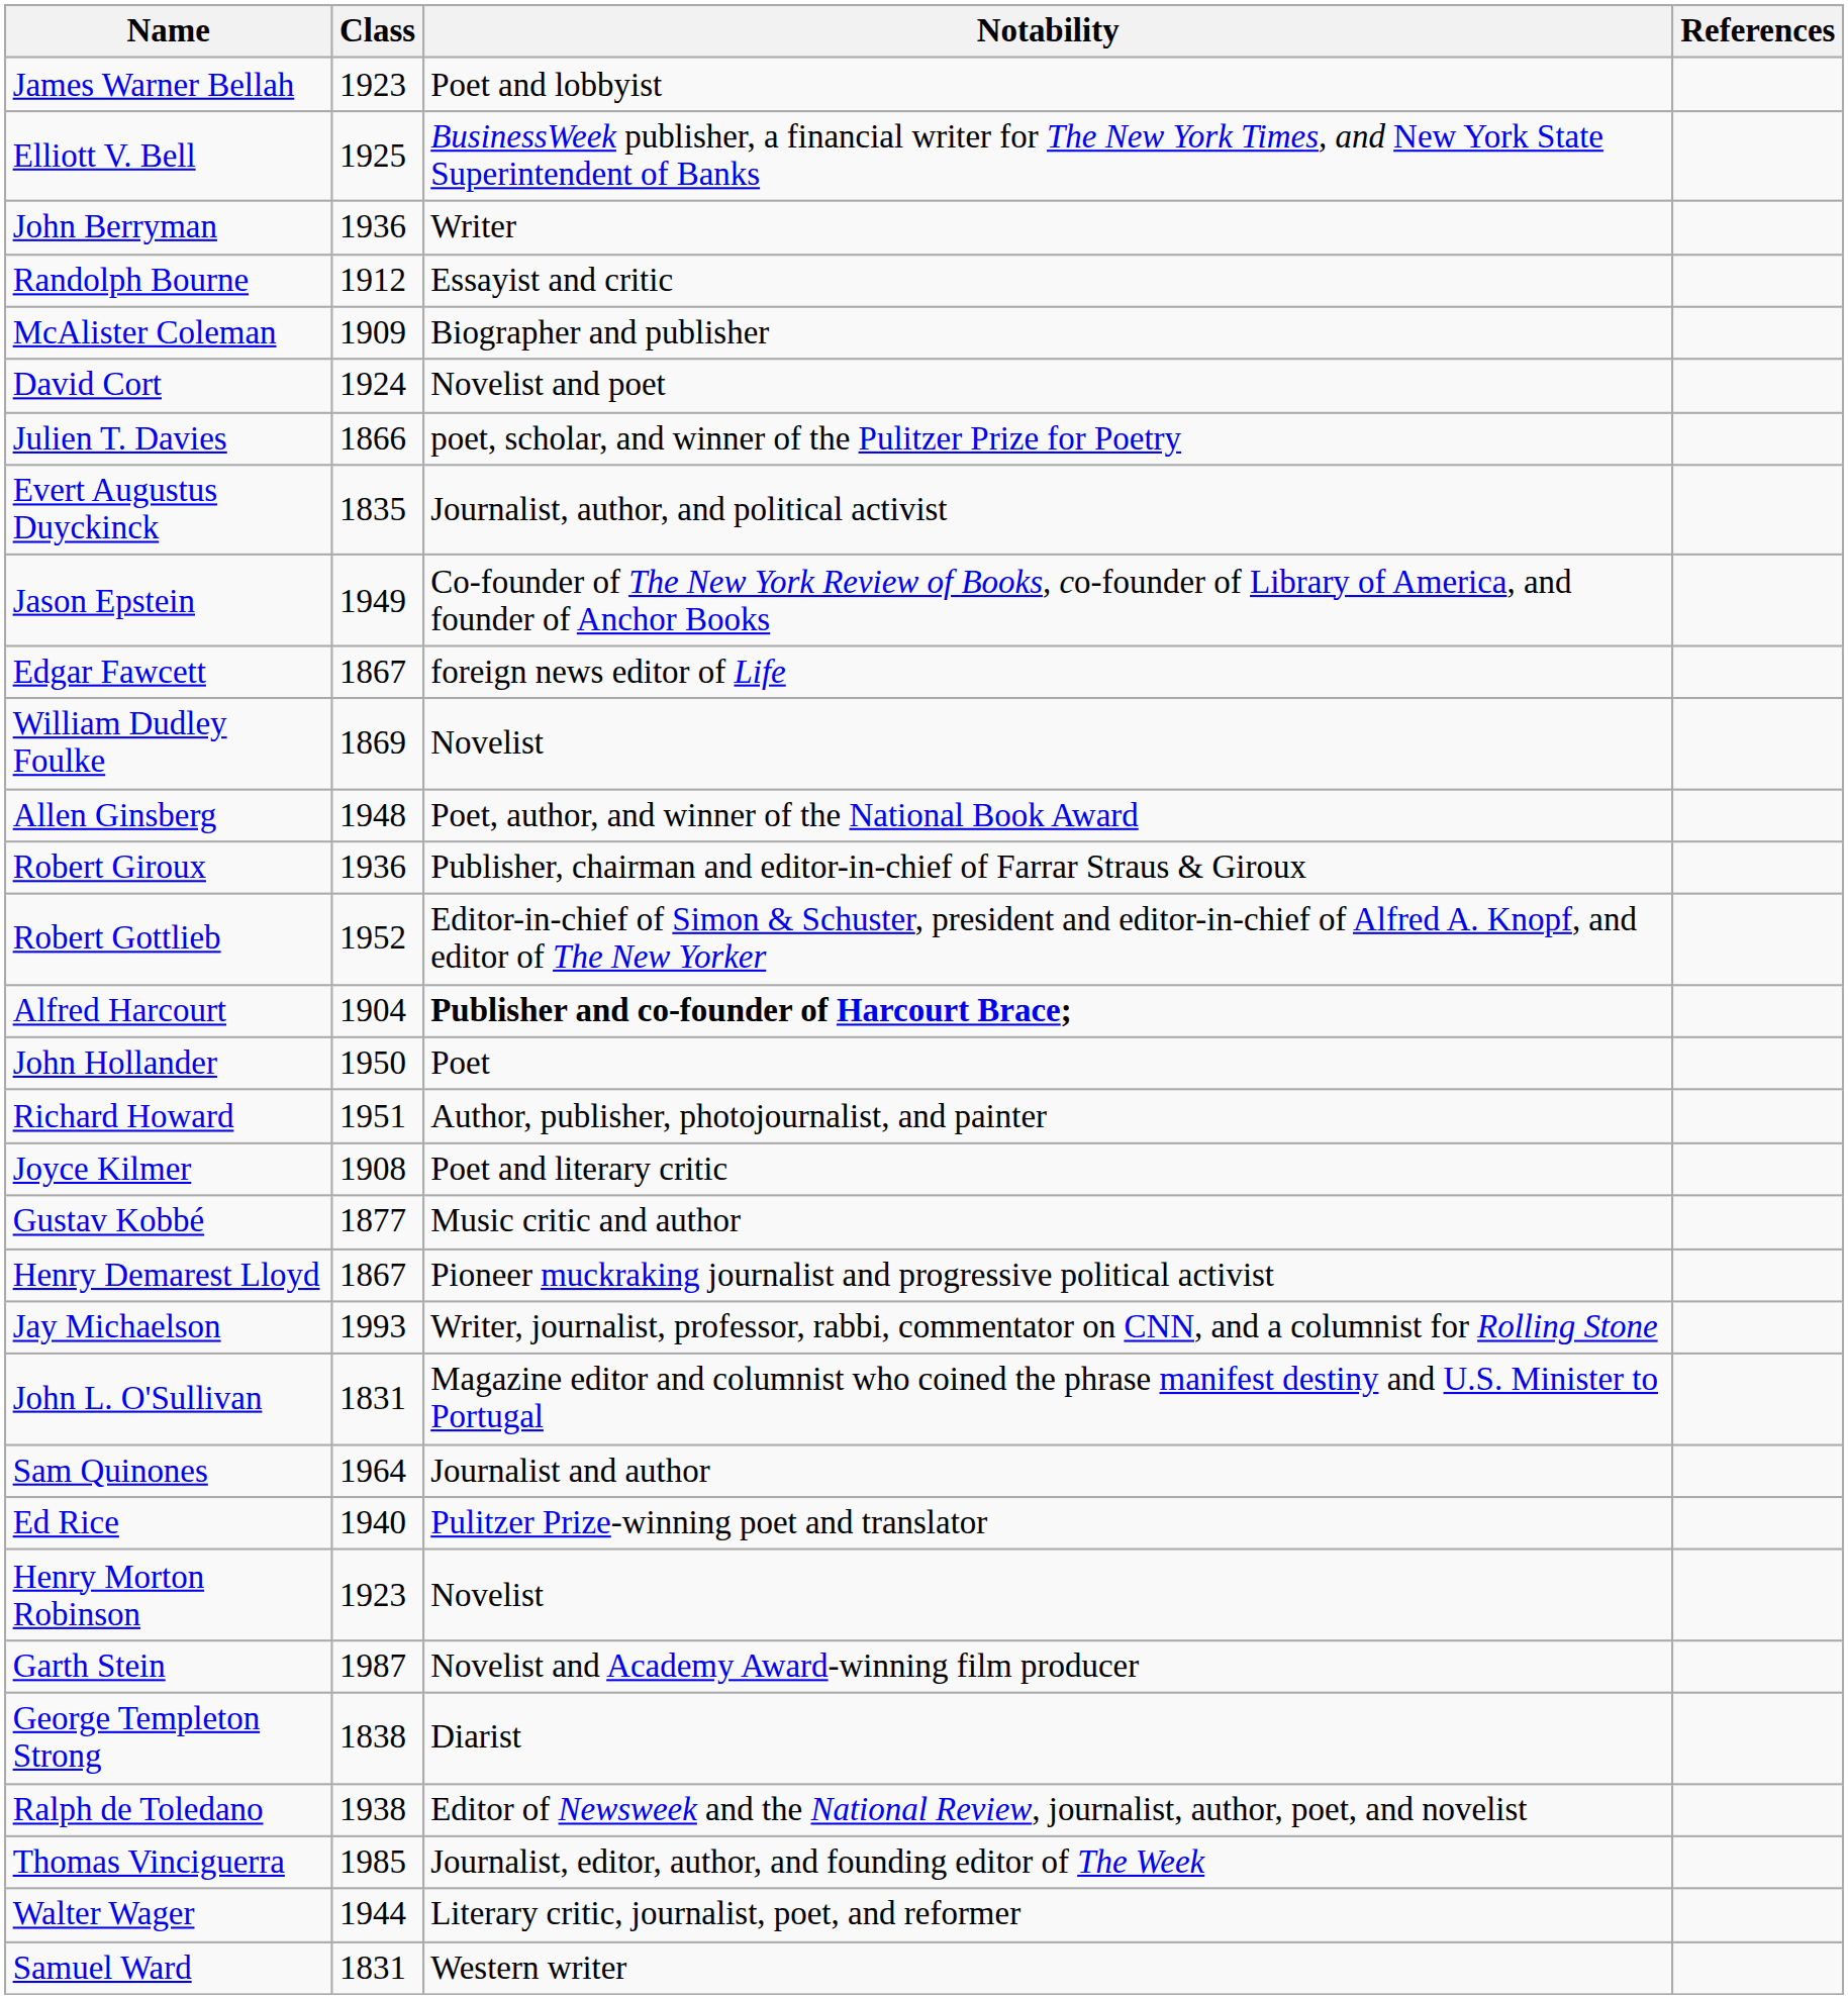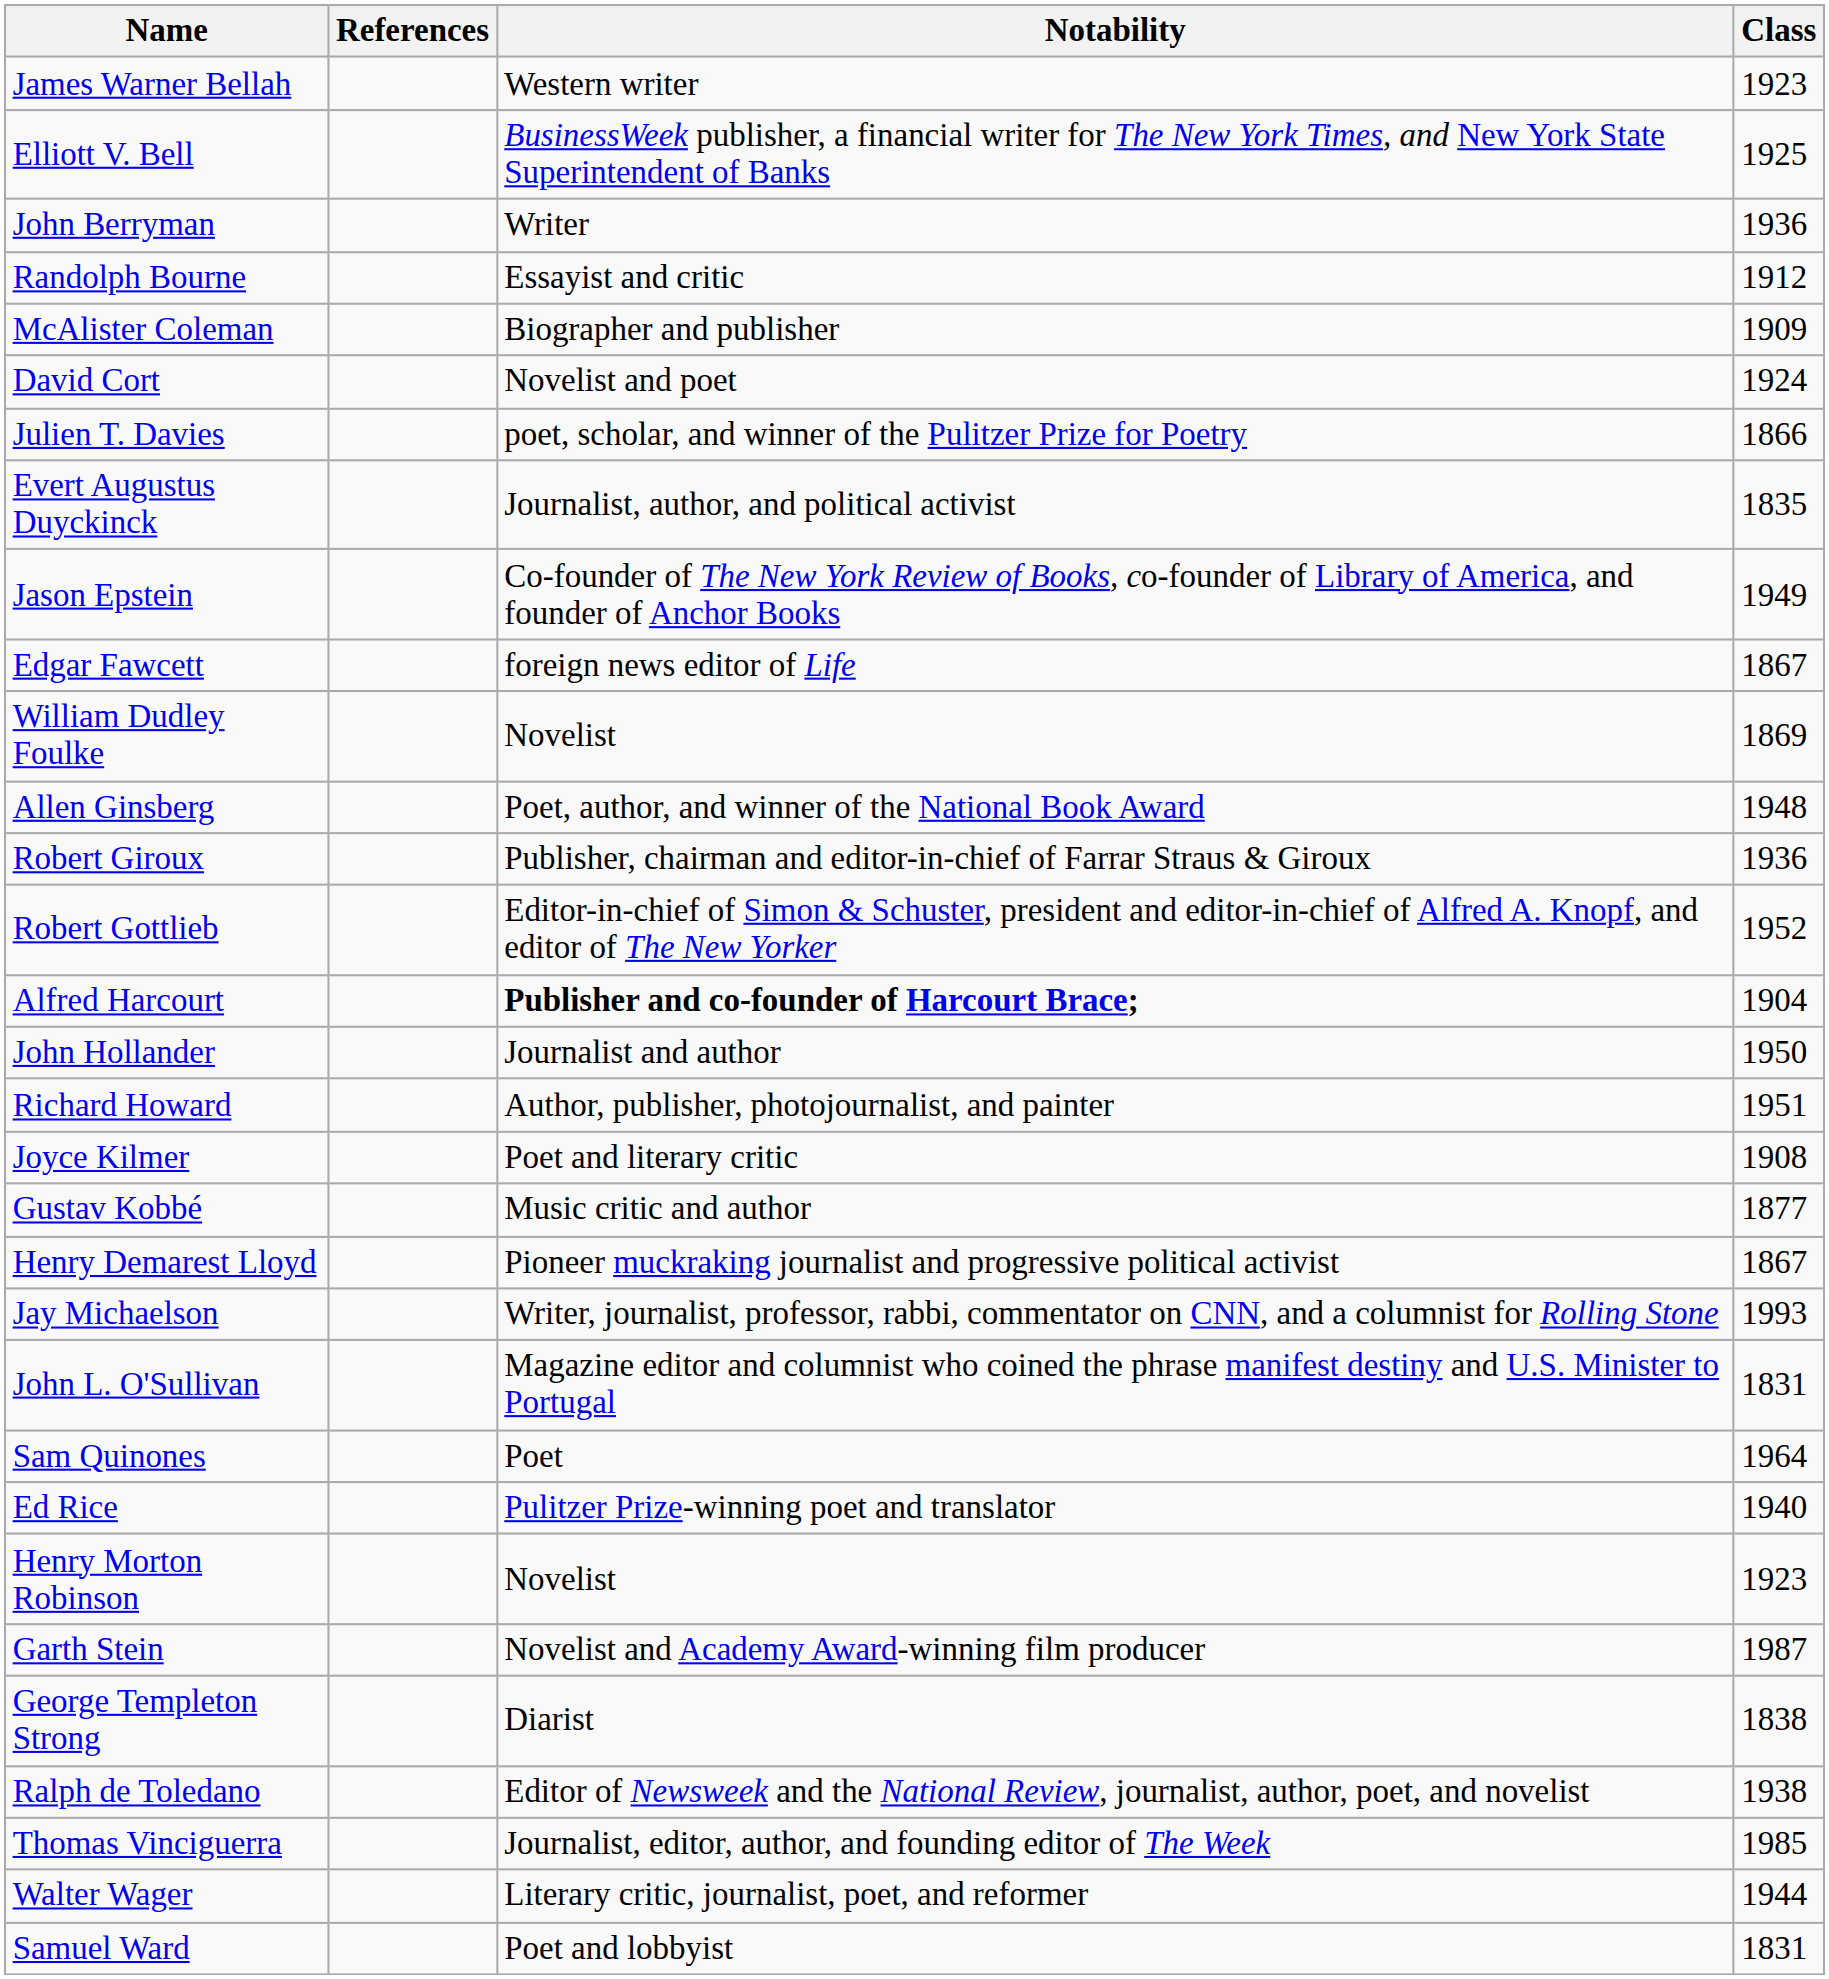 <table class="wikitable sortable" style="width:100%;">
 <tr>
 <th>Name</th>
+<th>References</th>
+<th>Notability</th>
 <th>Class</th>
-<th>Notability</th>
-<th>References</th>
 </tr>
 <tr>
 <td><a href='#'>James Warner Bellah</a></td>
+<td></td>
+<td>Western writer</td>
 <td>1923</td>
-<td>Poet and lobbyist</td>
-<td></td>
 </tr>
 <tr>
 <td><a href='#'>Elliott V. Bell</a></td>
+<td></td>
+<td><em><a href='#'>BusinessWeek</a></em> publisher, a financial writer for <em><a href='#'>The New York Times</a>, and</em> <a href='#'>New York State Superintendent of Banks</a></td>
 <td>1925</td>
-<td><em><a href='#'>BusinessWeek</a></em> publisher, a financial writer for <em><a href='#'>The New York Times</a>, and</em> <a href='#'>New York State Superintendent of Banks</a></td>
-<td></td>
 </tr>
 <tr>
 <td><a href='#'>John Berryman</a></td>
+<td></td>
+<td>Writer</td>
 <td>1936</td>
-<td>Writer</td>
-<td></td>
 </tr>
 <tr>
 <td><a href='#'>Randolph Bourne</a></td>
+<td></td>
+<td>Essayist and critic</td>
 <td>1912</td>
-<td>Essayist and critic</td>
-<td></td>
 </tr>
 <tr>
 <td><a href='#'>McAlister Coleman</a></td>
+<td></td>
+<td>Biographer and publisher</td>
 <td>1909</td>
-<td>Biographer and publisher</td>
-<td></td>
 </tr>
 <tr>
 <td><a href='#'>David Cort</a></td>
+<td></td>
+<td>Novelist and poet</td>
 <td>1924</td>
-<td>Novelist and poet</td>
-<td></td>
 </tr>
 <tr>
 <td><a href='#'>Julien T. Davies</a></td>
+<td></td>
+<td>poet, scholar, and winner of the <a href='#'>Pulitzer Prize for Poetry</a></td>
 <td>1866</td>
-<td>poet, scholar, and winner of the <a href='#'>Pulitzer Prize for Poetry</a></td>
-<td></td>
 </tr>
 <tr>
 <td><a href='#'>Evert Augustus Duyckinck</a></td>
+<td></td>
+<td>Journalist, author, and political activist</td>
 <td>1835</td>
-<td>Journalist, author, and political activist</td>
-<td></td>
 </tr>
 <tr>
 <td><a href='#'>Jason Epstein</a></td>
+<td></td>
+<td>Co-founder of <em><a href='#'>The New York Review of Books</a>, c</em>o-founder of <a href='#'>Library of America</a>, and founder of <a href='#'>Anchor Books</a></td>
 <td>1949</td>
-<td>Co-founder of <em><a href='#'>The New York Review of Books</a>, c</em>o-founder of <a href='#'>Library of America</a>, and founder of <a href='#'>Anchor Books</a></td>
-<td></td>
 </tr>
 <tr>
 <td><a href='#'>Edgar Fawcett</a></td>
+<td></td>
+<td>foreign news editor of <em><a href='#'>Life</a></em></td>
 <td>1867</td>
-<td>foreign news editor of <em><a href='#'>Life</a></em></td>
-<td></td>
 </tr>
 <tr>
 <td><a href='#'>William Dudley Foulke</a></td>
+<td></td>
+<td>Novelist</td>
 <td>1869</td>
-<td>Novelist</td>
-<td></td>
 </tr>
 <tr>
 <td><a href='#'>Allen Ginsberg</a></td>
+<td></td>
+<td>Poet, author, and winner of the <a href='#'>National Book Award</a></td>
 <td>1948</td>
-<td>Poet, author, and winner of the <a href='#'>National Book Award</a></td>
-<td></td>
 </tr>
 <tr>
 <td><a href='#'>Robert Giroux</a></td>
+<td></td>
+<td>Publisher, chairman and editor-in-chief of Farrar Straus & Giroux</td>
 <td>1936</td>
-<td>Publisher, chairman and editor-in-chief of Farrar Straus & Giroux</td>
-<td></td>
 </tr>
 <tr>
 <td><a href='#'>Robert Gottlieb</a></td>
+<td></td>
+<td>Editor-in-chief of <a href='#'>Simon & Schuster</a>, president and editor-in-chief of <a href='#'>Alfred A. Knopf</a>, and editor of <em><a href='#'>The New Yorker</a></em></td>
 <td>1952</td>
-<td>Editor-in-chief of <a href='#'>Simon & Schuster</a>, president and editor-in-chief of <a href='#'>Alfred A. Knopf</a>, and editor of <em><a href='#'>The New Yorker</a></em></td>
-<td></td>
 </tr>
 <tr>
 <td><a href='#'>Alfred Harcourt</a></td>
+<td></td>
+<td><strong>Publisher and co-founder of <a href='#'>Harcourt Brace</a>;</strong></td>
 <td>1904</td>
-<td><strong>Publisher and co-founder of <a href='#'>Harcourt Brace</a>;</strong></td>
-<td></td>
 </tr>
 <tr>
 <td><a href='#'>John Hollander</a></td>
+<td></td>
+<td>Journalist and author</td>
 <td>1950</td>
-<td>Poet</td>
-<td></td>
 </tr>
 <tr>
 <td><a href='#'>Richard Howard</a></td>
+<td></td>
+<td>Author, publisher, photojournalist, and painter</td>
 <td>1951</td>
-<td>Author, publisher, photojournalist, and painter</td>
-<td></td>
 </tr>
 <tr>
 <td><a href='#'>Joyce Kilmer</a></td>
+<td></td>
+<td>Poet and literary critic</td>
 <td>1908</td>
-<td>Poet and literary critic</td>
-<td></td>
 </tr>
 <tr>
 <td><a href='#'>Gustav Kobbé</a></td>
+<td></td>
+<td>Music critic and author</td>
 <td>1877</td>
-<td>Music critic and author</td>
-<td></td>
 </tr>
 <tr>
 <td><a href='#'>Henry Demarest Lloyd</a></td>
+<td></td>
+<td>Pioneer <a href='#'>muckraking</a> journalist and progressive political activist</td>
 <td>1867</td>
-<td>Pioneer <a href='#'>muckraking</a> journalist and progressive political activist</td>
-<td></td>
 </tr>
 <tr>
 <td><a href='#'>Jay Michaelson</a></td>
+<td></td>
+<td>Writer, journalist, professor, rabbi, commentator on <a href='#'>CNN</a>, and a columnist for <em><a href='#'>Rolling Stone</a></em></td>
 <td>1993</td>
-<td>Writer, journalist, professor, rabbi, commentator on <a href='#'>CNN</a>, and a columnist for <em><a href='#'>Rolling Stone</a></em></td>
-<td></td>
 </tr>
 <tr>
 <td><a href='#'>John L. O'Sullivan</a></td>
+<td></td>
+<td>Magazine editor and columnist who coined the phrase <a href='#'>manifest destiny</a> and <a href='#'>U.S. Minister to Portugal</a></td>
 <td>1831</td>
-<td>Magazine editor and columnist who coined the phrase <a href='#'>manifest destiny</a> and <a href='#'>U.S. Minister to Portugal</a></td>
-<td></td>
 </tr>
 <tr>
 <td><a href='#'>Sam Quinones</a></td>
+<td></td>
+<td>Poet</td>
 <td>1964</td>
-<td>Journalist and author</td>
-<td></td>
 </tr>
 <tr>
 <td><a href='#'>Ed Rice</a></td>
+<td></td>
+<td><a href='#'>Pulitzer Prize</a>-winning poet and translator</td>
 <td>1940</td>
-<td><a href='#'>Pulitzer Prize</a>-winning poet and translator</td>
-<td></td>
 </tr>
 <tr>
 <td><a href='#'>Henry Morton Robinson</a></td>
+<td></td>
+<td>Novelist</td>
 <td>1923</td>
-<td>Novelist</td>
-<td></td>
 </tr>
 <tr>
 <td><a href='#'>Garth Stein</a></td>
+<td></td>
+<td>Novelist and <a href='#'>Academy Award</a>-winning film producer</td>
 <td>1987</td>
-<td>Novelist and <a href='#'>Academy Award</a>-winning film producer</td>
-<td></td>
 </tr>
 <tr>
 <td><a href='#'>George Templeton Strong</a></td>
+<td></td>
+<td>Diarist</td>
 <td>1838</td>
-<td>Diarist</td>
-<td></td>
 </tr>
 <tr>
 <td><a href='#'>Ralph de Toledano</a></td>
+<td></td>
+<td>Editor of <em><a href='#'>Newsweek</a></em> and the <em><a href='#'>National Review</a></em>, journalist, author, poet, and novelist</td>
 <td>1938</td>
-<td>Editor of <em><a href='#'>Newsweek</a></em> and the <em><a href='#'>National Review</a></em>, journalist, author, poet, and novelist</td>
-<td></td>
 </tr>
 <tr>
 <td><a href='#'>Thomas Vinciguerra</a></td>
+<td></td>
+<td>Journalist, editor, author, and founding editor of <em><a href='#'>The Week</a></em></td>
 <td>1985</td>
-<td>Journalist, editor, author, and founding editor of <em><a href='#'>The Week</a></em></td>
-<td></td>
 </tr>
 <tr>
 <td><a href='#'>Walter Wager</a></td>
+<td></td>
+<td>Literary critic, journalist, poet, and reformer</td>
 <td>1944</td>
-<td>Literary critic, journalist, poet, and reformer</td>
-<td></td>
 </tr>
 <tr>
 <td><a href='#'>Samuel Ward</a></td>
+<td></td>
+<td>Poet and lobbyist</td>
 <td>1831</td>
-<td>Western writer</td>
-<td></td>
 </tr>
 </table>
